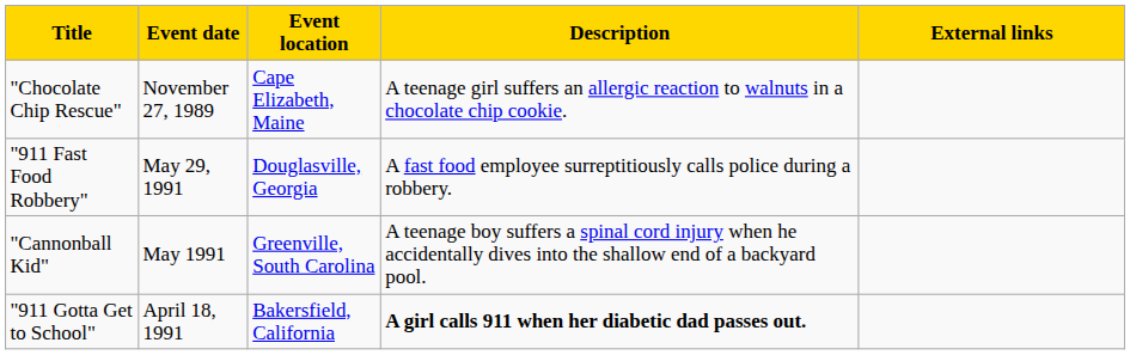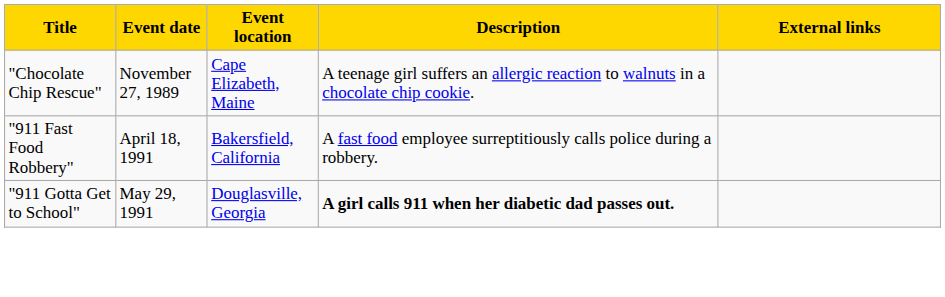 <table class="wikitable" style="width: 100%;">
 <tr>
 <th style="background: #FFD700; color: #000000; width: 10%;">Title</th>
 <th style="background: #FFD700; color: #000000; width: 7%;">Event date</th>
 <th style="background: #FFD700; color: #000000; width: 7%;">Event location</th>
 <th style="background: #FFD700; color: #000000; width: 36%;">Description</th>
 <th style="background: #FFD700; color: #000000; width: 20%;">External links</th>
 </tr>
 <tr>
 <td>"Chocolate Chip Rescue"</td>
 <td>November 27, 1989</td>
 <td><a href='#'>Cape Elizabeth, Maine</a></td>
 <td>A teenage girl suffers an <a href='#'>allergic reaction</a> to <a href='#'>walnuts</a> in a <a href='#'>chocolate chip cookie</a>.</td>
 <td></td>
 </tr>
 <tr>
 <td>"911 Fast Food Robbery"</td>
-<td>May 29, 1991</td>
-<td><a href='#'>Douglasville, Georgia</a></td>
+<td>April 18, 1991</td>
+<td><a href='#'>Bakersfield, California</a></td>
 <td>A <a href='#'>fast food</a> employee surreptitiously calls police during a robbery.</td>
 <td></td>
 </tr>
 <tr>
-<td>"Cannonball Kid"</td>
-<td>May 1991</td>
-<td><a href='#'>Greenville, South Carolina</a></td>
-<td>A teenage boy suffers a <a href='#'>spinal cord injury</a> when he accidentally dives into the shallow end of a backyard pool.</td>
-<td></td>
-</tr>
-<tr>
 <td>"911 Gotta Get to School"</td>
-<td>April 18, 1991</td>
-<td><a href='#'>Bakersfield, California</a></td>
+<td>May 29, 1991</td>
+<td><a href='#'>Douglasville, Georgia</a></td>
 <td><strong>A girl calls 911 when her diabetic dad passes out.</strong></td>
 <td></td>
 </tr>
 </table>
